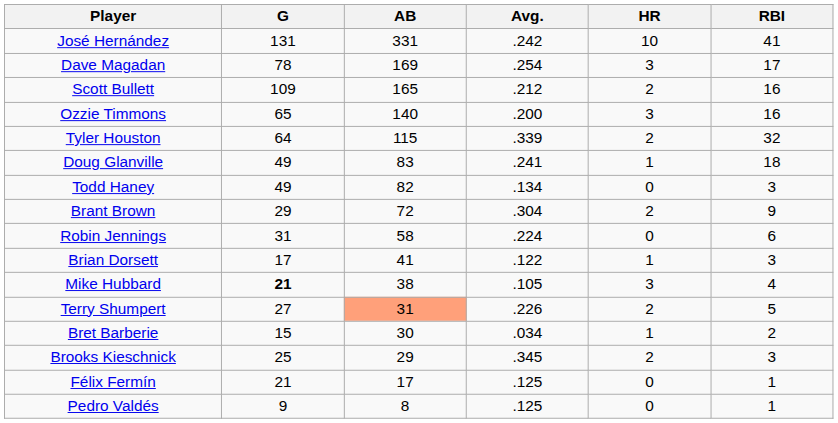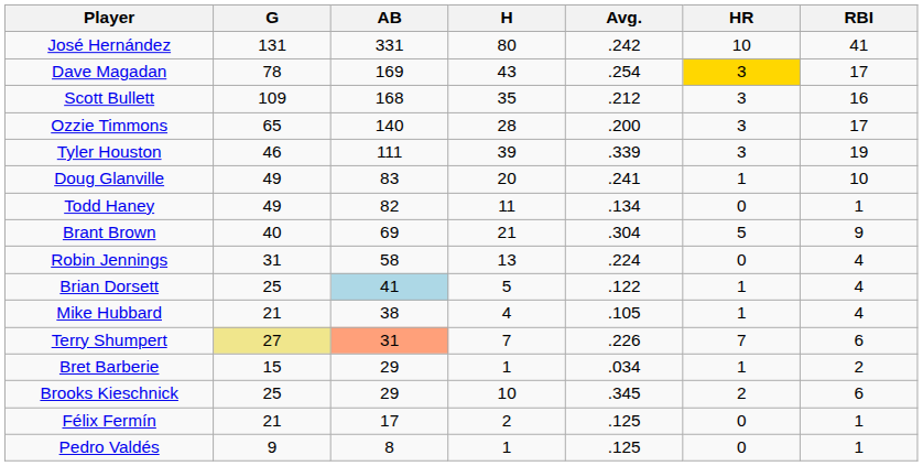 <table class="wikitable sortable">
 <tr>
 <th bgcolor="#DDDDFF" width="16%">Player</th>
 <th bgcolor="#DDDDFF" width="9%">G</th>
 <th bgcolor="#DDDDFF" width="9%">AB</th>
+<th bgcolor="#DDDDFF" width="9%">H</th>
 <th bgcolor="#DDDDFF" width="9%">Avg.</th>
 <th bgcolor="#DDDDFF" width="9%">HR</th>
 <th bgcolor="#DDDDFF" width="9%">RBI</th>
 </tr>
 <tr align="center">
 <td><a href='#'>José Hernández</a></td>
 <td>131</td>
 <td>331</td>
+<td>80</td>
 <td>.242</td>
 <td>10</td>
 <td>41</td>
 </tr>
 <tr align=center>
 <td><a href='#'>Dave Magadan</a></td>
 <td>78</td>
 <td>169</td>
+<td>43</td>
 <td>.254</td>
-<td>3</td>
+<td style="background: gold;">3</td>
 <td>17</td>
 </tr>
 <tr align=center>
 <td><a href='#'>Scott Bullett</a></td>
 <td>109</td>
-<td>165</td>
+<td>168</td>
+<td>35</td>
 <td>.212</td>
-<td>2</td>
+<td>3</td>
 <td>16</td>
 </tr>
 <tr align=center>
 <td><a href='#'>Ozzie Timmons</a></td>
 <td>65</td>
 <td>140</td>
+<td>28</td>
 <td>.200</td>
 <td>3</td>
-<td>16</td>
+<td>17</td>
 </tr>
 <tr align=center>
 <td><a href='#'>Tyler Houston</a></td>
-<td>64</td>
-<td>115</td>
+<td>46</td>
+<td>111</td>
+<td>39</td>
 <td>.339</td>
-<td>2</td>
-<td>32</td>
+<td>3</td>
+<td>19</td>
 </tr>
 <tr align=center>
 <td><a href='#'>Doug Glanville</a></td>
 <td>49</td>
 <td>83</td>
+<td>20</td>
 <td>.241</td>
 <td>1</td>
-<td>18</td>
+<td>10</td>
 </tr>
 <tr align=center>
 <td><a href='#'>Todd Haney</a></td>
 <td>49</td>
 <td>82</td>
+<td>11</td>
 <td>.134</td>
 <td>0</td>
-<td>3</td>
+<td>1</td>
 </tr>
 <tr align=center>
 <td><a href='#'>Brant Brown</a></td>
-<td>29</td>
-<td>72</td>
+<td>40</td>
+<td>69</td>
+<td>21</td>
 <td>.304</td>
-<td>2</td>
+<td>5</td>
 <td>9</td>
 </tr>
 <tr align=center>
 <td><a href='#'>Robin Jennings</a></td>
 <td>31</td>
 <td>58</td>
+<td>13</td>
 <td>.224</td>
 <td>0</td>
-<td>6</td>
+<td>4</td>
 </tr>
 <tr align=center>
 <td><a href='#'>Brian Dorsett</a></td>
-<td>17</td>
-<td>41</td>
+<td>25</td>
+<td style="background: lightblue;">41</td>
+<td>5</td>
 <td>.122</td>
 <td>1</td>
-<td>3</td>
+<td>4</td>
 </tr>
 <tr align=center>
 <td><a href='#'>Mike Hubbard</a></td>
-<td><strong>21</strong></td>
+<td>21</td>
 <td>38</td>
+<td>4</td>
 <td>.105</td>
-<td>3</td>
+<td>1</td>
 <td>4</td>
 </tr>
 <tr align=center>
 <td><a href='#'>Terry Shumpert</a></td>
-<td>27</td>
+<td style="background: khaki;">27</td>
 <td style="background: lightsalmon;">31</td>
+<td>7</td>
 <td>.226</td>
-<td>2</td>
-<td>5</td>
+<td>7</td>
+<td>6</td>
 </tr>
 <tr align=center>
 <td><a href='#'>Bret Barberie</a></td>
 <td>15</td>
-<td>30</td>
+<td>29</td>
+<td>1</td>
 <td>.034</td>
 <td>1</td>
 <td>2</td>
 </tr>
 <tr align=center>
 <td><a href='#'>Brooks Kieschnick</a></td>
 <td>25</td>
 <td>29</td>
+<td>10</td>
 <td>.345</td>
 <td>2</td>
-<td>3</td>
+<td>6</td>
 </tr>
 <tr align=center>
 <td><a href='#'>Félix Fermín</a></td>
 <td>21</td>
 <td>17</td>
+<td>2</td>
 <td>.125</td>
 <td>0</td>
 <td>1</td>
 </tr>
 <tr align=center>
 <td><a href='#'>Pedro Valdés</a></td>
 <td>9</td>
 <td>8</td>
+<td>1</td>
 <td>.125</td>
 <td>0</td>
 <td>1</td>
 </tr>
 </table>
